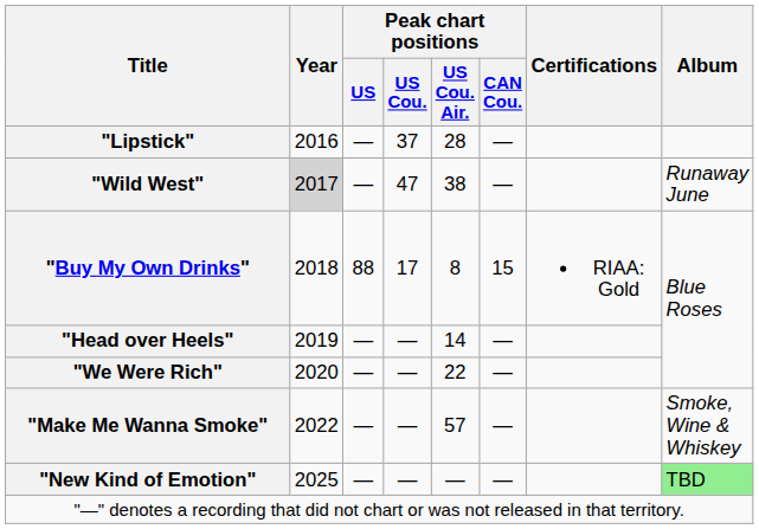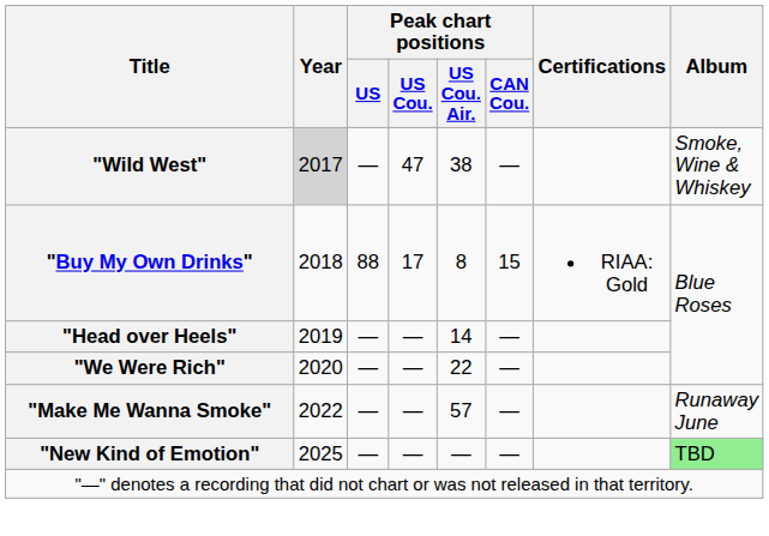 <table class="wikitable plainrowheaders" style="text-align:center;" border="1">
 <tr>
 <th scope="col" rowspan="2" style="width:18em;">Title</th>
 <th scope="col" rowspan="2">Year</th>
 <th scope="col" colspan="4">Peak chart positions</th>
 <th rowspan="2">Certifications</th>
 <th scope="col" rowspan="2">Album</th>
 </tr>
 <tr>
 <th scope="col" style="width:2em;font-size:90%;"><a href='#'>US</a><br></th>
 <th scope="col" style="width:2em;font-size:90%;"><a href='#'>US<br>Cou.</a><br></th>
 <th scope="col" style="width:2em;font-size:90%;"><a href='#'>US<br>Cou.<br>Air.</a><br></th>
 <th scope="col" style="width:2em;font-size:90%;"><a href='#'>CAN<br>Cou.</a><br></th>
 </tr>
 <tr>
-<th scope="row">"Lipstick"</th>
-<td>2016</td>
-<td>—</td>
-<td>37</td>
-<td>28</td>
-<td>—</td>
-<td></td>
-<td></td>
-</tr>
-<tr>
 <th scope="row">"Wild West"</th>
 <td style="background: lightgrey;">2017</td>
 <td>—</td>
 <td>47</td>
 <td>38</td>
 <td>—</td>
 <td></td>
-<td align="left"><em>Runaway June</em></td>
+<td align="left"><em>Smoke, Wine & Whiskey</em></td>
 </tr>
 <tr>
 <th scope="row">"<a href='#'>Buy My Own Drinks</a>"</th>
 <td>2018</td>
 <td>88</td>
 <td>17</td>
 <td>8</td>
 <td>15</td>
 <td><br><ul><li>RIAA: Gold</li></ul></td>
 <td align="left" rowspan="3"><em>Blue Roses</em></td>
 </tr>
 <tr>
 <th scope="row">"Head over Heels"</th>
 <td>2019</td>
 <td>—</td>
 <td>—</td>
 <td>14</td>
 <td>—</td>
 <td></td>
 </tr>
 <tr>
 <th scope="row">"We Were Rich"</th>
 <td>2020</td>
 <td>—</td>
 <td>—</td>
 <td>22</td>
 <td>—</td>
 <td></td>
 </tr>
 <tr>
 <th scope="row">"Make Me Wanna Smoke"</th>
 <td>2022</td>
 <td>—</td>
 <td>—</td>
 <td>57</td>
 <td>—</td>
 <td></td>
-<td align="left"><em>Smoke, Wine & Whiskey</em></td>
+<td align="left"><em>Runaway June</em></td>
 </tr>
 <tr>
 <th scope="row">"New Kind of Emotion"</th>
 <td>2025</td>
 <td>—</td>
 <td>—</td>
 <td>—</td>
 <td>—</td>
 <td></td>
 <td align="left" style="background: lightgreen;">TBD</td>
 </tr>
 <tr>
 <td colspan="8" style="font-size:90%">"—" denotes a recording that did not chart or was not released in that territory.</td>
 </tr>
 </table>
